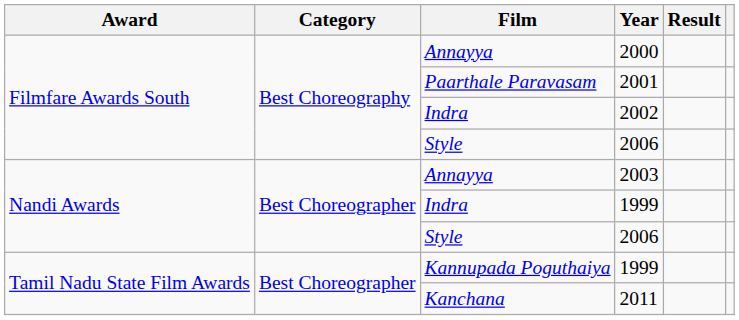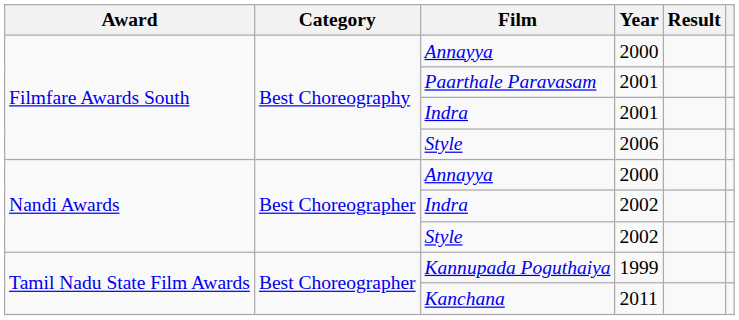 <table class="wikitable sortable">
 <tr>
 <th>Award</th>
 <th scope="col">Category</th>
 <th scope="col">Film</th>
 <th scope="col">Year</th>
 <th scope="col">Result</th>
 <th scope="col" class="unsortable"></th>
 </tr>
 <tr>
 <td rowspan="4"><a href='#'>Filmfare Awards South</a></td>
 <td rowspan="4"><a href='#'>Best Choreography</a></td>
 <td><em><a href='#'>Annayya</a></em></td>
 <td>2000</td>
 <td></td>
 </tr>
 <tr>
 <td><em><a href='#'>Paarthale Paravasam</a></em></td>
 <td>2001</td>
 <td></td>
 <td></td>
 </tr>
 <tr>
 <td><em><a href='#'>Indra</a></em></td>
-<td>2002</td>
+<td>2001</td>
 <td></td>
 <td></td>
 </tr>
 <tr>
 <td><em><a href='#'>Style</a></em></td>
 <td>2006</td>
 <td></td>
 <td></td>
 </tr>
 <tr>
 <td rowspan="3"><a href='#'>Nandi Awards</a></td>
 <td rowspan="3"><a href='#'>Best Choreographer</a></td>
 <td><em><a href='#'>Annayya</a></em></td>
-<td>2003</td>
+<td>2000</td>
 <td></td>
 <td></td>
 </tr>
 <tr>
 <td><em><a href='#'>Indra</a></em></td>
-<td>1999</td>
+<td>2002</td>
 <td></td>
 <td></td>
 </tr>
 <tr>
 <td><em><a href='#'>Style</a></em></td>
-<td>2006</td>
+<td>2002</td>
 <td></td>
 <td></td>
 </tr>
 <tr>
 <td rowspan="2"><a href='#'>Tamil Nadu State Film Awards</a></td>
 <td rowspan="2"><a href='#'>Best Choreographer</a></td>
 <td><em><a href='#'>Kannupada Poguthaiya</a></em></td>
 <td>1999</td>
 <td></td>
 </tr>
 <tr>
 <td><em><a href='#'>Kanchana</a></em></td>
 <td>2011</td>
 <td></td>
 <td></td>
 </tr>
 </table>
